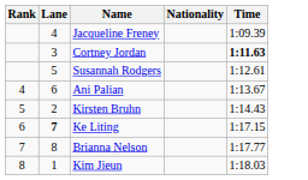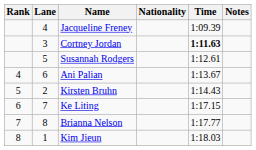 <table class="wikitable">
 <tr>
 <th>Rank</th>
 <th>Lane</th>
 <th>Name</th>
 <th>Nationality</th>
 <th>Time</th>
+<th>Notes</th>
 </tr>
 <tr>
 <td align=center></td>
 <td align=center>4</td>
 <td><a href='#'>Jacqueline Freney</a></td>
 <td></td>
 <td align=center>1:09.39</td>
+<td align=center><strong></strong></td>
 </tr>
 <tr>
 <td align=center></td>
 <td align=center>3</td>
 <td><a href='#'>Cortney Jordan</a></td>
 <td></td>
 <td align=center><strong>1:11.63</strong></td>
+<td align=center></td>
 </tr>
 <tr>
 <td align=center></td>
 <td align=center>5</td>
 <td><a href='#'>Susannah Rodgers</a></td>
 <td></td>
 <td align=center>1:12.61</td>
+<td align=center></td>
 </tr>
 <tr>
 <td align=center>4</td>
 <td align=center>6</td>
 <td><a href='#'>Ani Palian</a></td>
 <td></td>
 <td align=center>1:13.67</td>
+<td align=center></td>
 </tr>
 <tr>
 <td align=center>5</td>
 <td align=center>2</td>
 <td><a href='#'>Kirsten Bruhn</a></td>
 <td></td>
 <td align=center>1:14.43</td>
+<td align=center></td>
 </tr>
 <tr>
 <td align=center>6</td>
-<td align=center><strong>7</strong></td>
+<td align=center>7</td>
 <td><a href='#'>Ke Liting</a></td>
 <td></td>
 <td align=center>1:17.15</td>
+<td align=center></td>
 </tr>
 <tr>
 <td align=center>7</td>
 <td align=center>8</td>
 <td><a href='#'>Brianna Nelson</a></td>
 <td></td>
 <td align=center>1:17.77</td>
+<td align=center></td>
 </tr>
 <tr>
 <td align=center>8</td>
 <td align=center>1</td>
 <td><a href='#'>Kim Jieun</a></td>
 <td></td>
 <td align=center>1:18.03</td>
+<td align=center></td>
 </tr>
 </table>
